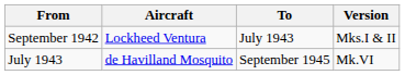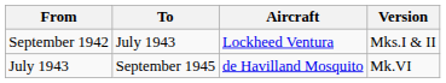 <table class="wikitable">
 <tr>
 <th>From</th>
+<th>To</th>
 <th>Aircraft</th>
-<th>To</th>
 <th>Version</th>
 </tr>
 <tr>
 <td>September 1942</td>
+<td>July 1943</td>
 <td><a href='#'>Lockheed Ventura</a></td>
-<td>July 1943</td>
 <td>Mks.I & II</td>
 </tr>
 <tr>
 <td>July 1943</td>
+<td>September 1945</td>
 <td><a href='#'>de Havilland Mosquito</a></td>
-<td>September 1945</td>
 <td>Mk.VI</td>
 </tr>
 </table>
